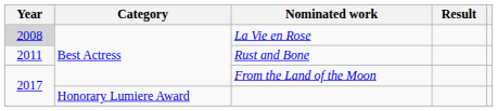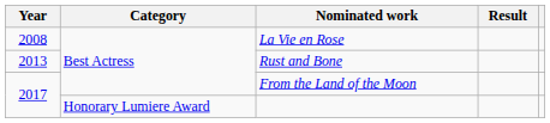 <table class=wikitable>
 <tr>
 <th scope="col" style="width:5em;">Year</th>
 <th scope="col" style="width:24em;">Category</th>
 <th scope="col" style="width:27em;">Nominated work</th>
 <th scope="col" style="width:5em;">Result</th>
 <th></th>
 </tr>
 <tr>
-<td style="background: lightgrey; text-align:center;"><a href='#'>2008</a></td>
+<td style="text-align:center;"><a href='#'>2008</a></td>
 <td rowspan=3><a href='#'>Best Actress</a></td>
 <td><em><a href='#'>La Vie en Rose</a></em></td>
 <td></td>
 <td></td>
 </tr>
 <tr>
-<td style="text-align:center;"><a href='#'>2011</a></td>
+<td style="text-align:center;"><a href='#'>2013</a></td>
 <td><em><a href='#'>Rust and Bone</a></em></td>
 <td></td>
 <td></td>
 </tr>
 <tr>
 <td style="text-align:center;", rowspan=2><a href='#'>2017</a></td>
 <td><em><a href='#'>From the Land of the Moon</a></em></td>
 <td></td>
 <td></td>
 </tr>
 <tr>
 <td><a href='#'>Honorary Lumiere Award</a></td>
 <td></td>
 <td></td>
 <td></td>
 </tr>
 </table>
